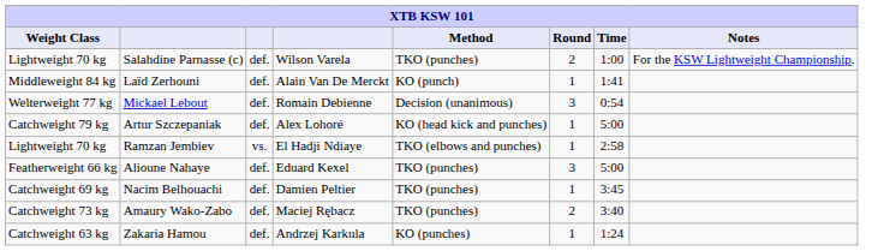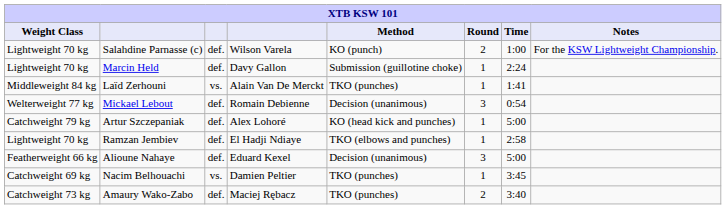 <table class="wikitable" style="font-size: 80%;">
 <tr>
 <th colspan="8" style="background-color: #ccf; color: #000080; text-align: center;"><strong>XTB KSW 101</strong></th>
 </tr>
 <tr>
 <th colspan="1" style="background-color: #E6E8FA; color: #000000; text-align: center;">Weight Class</th>
 <th colspan="1" style="background-color: #E6E8FA; color: #000000; text-align: center;"></th>
 <th colspan="1" style="background-color: #E6E8FA; color: #000000; text-align: center;"></th>
 <th colspan="1" style="background-color: #E6E8FA; color: #000000; text-align: center;"></th>
 <th colspan="1" style="background-color: #E6E8FA; color: #000000; text-align: center;">Method</th>
 <th colspan="1" style="background-color: #E6E8FA; color: #000000; text-align: center;">Round</th>
 <th colspan="1" style="background-color: #E6E8FA; color: #000000; text-align: center;">Time</th>
 <th colspan="1" style="background-color: #E6E8FA; color: #000000; text-align: center;">Notes</th>
 </tr>
 <tr>
 <td>Lightweight 70 kg</td>
 <td> Salahdine Parnasse (c)</td>
 <td align=center>def.</td>
 <td> Wilson Varela</td>
-<td>TKO (punches)</td>
+<td>KO (punch)</td>
 <td align=center>2</td>
 <td align=center>1:00</td>
 <td>For the <a href='#'>KSW Lightweight Championship</a>.</td>
 </tr>
 <tr>
+<td>Lightweight 70 kg</td>
+<td> <a href='#'>Marcin Held</a></td>
+<td align=center>def.</td>
+<td> Davy Gallon</td>
+<td>Submission (guillotine choke)</td>
+<td align=center>1</td>
+<td align=center>2:24</td>
+<td></td>
+</tr>
+<tr>
 <td>Middleweight 84 kg</td>
 <td> Laïd Zerhouni</td>
-<td align=center>def.</td>
+<td align=center>vs.</td>
 <td> Alain Van De Merckt</td>
-<td>KO (punch)</td>
+<td>TKO (punches)</td>
 <td align=center>1</td>
 <td align=center>1:41</td>
 <td></td>
 </tr>
 <tr>
 <td>Welterweight 77 kg</td>
 <td>  <a href='#'>Mickael Lebout</a></td>
 <td align=center>def.</td>
 <td> Romain Debienne</td>
 <td>Decision (unanimous)</td>
 <td align=center>3</td>
 <td align=center>0:54</td>
 <td></td>
 </tr>
 <tr>
 <td>Catchweight 79 kg</td>
 <td> Artur Szczepaniak</td>
 <td align=center>def.</td>
 <td> Alex Lohoré</td>
 <td>KO (head kick and punches)</td>
 <td align=center>1</td>
 <td align=center>5:00</td>
 <td></td>
 </tr>
 <tr>
 <td>Lightweight 70 kg</td>
 <td> Ramzan Jembiev</td>
-<td align=center>vs.</td>
+<td align=center>def.</td>
 <td> El Hadji Ndiaye</td>
 <td>TKO (elbows and punches)</td>
 <td align=center>1</td>
 <td align=center>2:58</td>
 <td></td>
 </tr>
 <tr>
 <td>Featherweight 66 kg</td>
 <td> Alioune Nahaye</td>
 <td align=center>def.</td>
 <td> Eduard Kexel</td>
-<td>TKO (punches)</td>
+<td>Decision (unanimous)</td>
 <td align=center>3</td>
 <td align=center>5:00</td>
 <td></td>
 </tr>
 <tr>
 <td>Catchweight 69 kg</td>
 <td> Nacim Belhouachi</td>
-<td align=center>def.</td>
+<td align=center>vs.</td>
 <td>  Damien Peltier</td>
 <td>TKO (punches)</td>
 <td align=center>1</td>
 <td align=center>3:45</td>
 <td></td>
 </tr>
 <tr>
 <td>Catchweight 73 kg</td>
 <td>  Amaury Wako-Zabo</td>
 <td align=center>def.</td>
 <td> Maciej Rębacz</td>
 <td>TKO (punches)</td>
 <td align=center>2</td>
 <td align=center>3:40</td>
 <td></td>
 </tr>
-<tr>
-<td>Catchweight 63 kg</td>
-<td> Zakaria Hamou</td>
-<td align=center>def.</td>
-<td> Andrzej Karkula</td>
-<td>KO (punches)</td>
-<td align=center>1</td>
-<td align=center>1:24</td>
-<td></td>
-</tr>
 </table>
